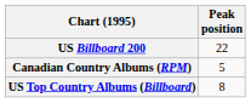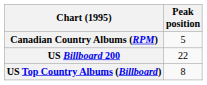 <table class="wikitable sortable plainrowheaders" style="text-align:center">
 <tr>
 <th scope="col">Chart (1995)</th>
 <th scope="col">Peak<br>position</th>
 </tr>
 <tr>
+<th scope="row">Canadian Country Albums (<em><a href='#'>RPM</a></em>)</th>
+<td>5</td>
+</tr>
+<tr>
 <th scope="row">US <a href='#'><em>Billboard</em> 200</a></th>
 <td>22</td>
-</tr>
-<tr>
-<th scope="row">Canadian Country Albums (<em><a href='#'>RPM</a></em>)</th>
-<td>5</td>
 </tr>
 <tr>
 <th scope="row">US <a href='#'>Top Country Albums</a> (<em><a href='#'>Billboard</a></em>)</th>
 <td>8</td>
 </tr>
 </table>
